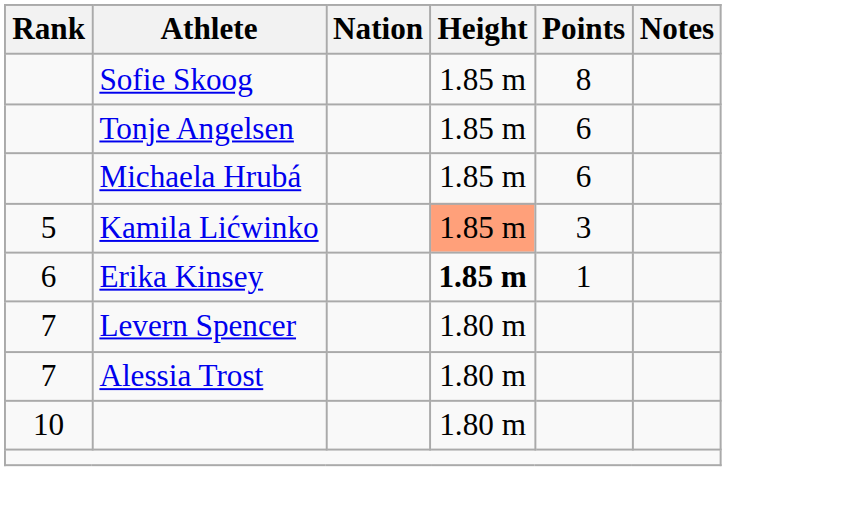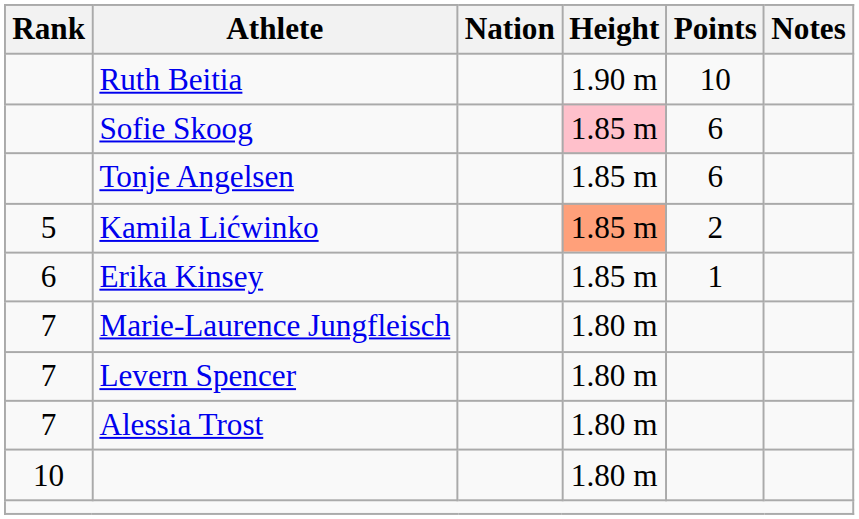 <table class="wikitable sortable" style="text-align:center;">
 <tr>
 <th scope="col" style="width: 10px;">Rank</th>
 <th scope="col">Athlete</th>
 <th scope="col">Nation</th>
 <th scope="col">Height</th>
 <th scope="col">Points</th>
 <th scope="col">Notes</th>
 </tr>
 <tr>
 <td></td>
+<td align=left><a href='#'>Ruth Beitia</a></td>
+<td align=left></td>
+<td>1.90 m</td>
+<td>10</td>
+<td></td>
+</tr>
+<tr>
+<td></td>
 <td align=left><a href='#'>Sofie Skoog</a></td>
 <td align=left></td>
-<td>1.85 m</td>
-<td>8</td>
+<td style="background: pink;">1.85 m</td>
+<td>6</td>
 <td></td>
 </tr>
 <tr>
 <td></td>
 <td align=left><a href='#'>Tonje Angelsen</a></td>
 <td align=left></td>
 <td>1.85 m</td>
 <td>6</td>
 <td></td>
 </tr>
 <tr>
-<td></td>
-<td align=left><a href='#'>Michaela Hrubá</a></td>
-<td align=left></td>
-<td>1.85 m</td>
-<td>6</td>
-<td></td>
-</tr>
-<tr>
 <td>5</td>
 <td align=left><a href='#'>Kamila Lićwinko</a></td>
 <td align=left></td>
 <td style="background: lightsalmon;">1.85 m</td>
-<td>3</td>
+<td>2</td>
 <td></td>
 </tr>
 <tr>
 <td>6</td>
 <td align=left><a href='#'>Erika Kinsey</a></td>
 <td align=left></td>
-<td><strong>1.85 m</strong></td>
+<td>1.85 m</td>
 <td>1</td>
+<td></td>
+</tr>
+<tr>
+<td>7</td>
+<td align=left><a href='#'>Marie-Laurence Jungfleisch</a></td>
+<td align=left></td>
+<td>1.80 m</td>
+<td></td>
 <td></td>
 </tr>
 <tr>
 <td>7</td>
 <td align=left><a href='#'>Levern Spencer</a></td>
 <td align=left></td>
 <td>1.80 m</td>
 <td></td>
 <td></td>
 </tr>
 <tr>
 <td>7</td>
 <td align=left><a href='#'>Alessia Trost</a></td>
 <td align=left></td>
 <td>1.80 m</td>
 <td></td>
 <td></td>
 </tr>
 <tr>
 <td>10</td>
 <td align=left></td>
 <td align=left></td>
 <td>1.80 m</td>
 <td></td>
 <td></td>
 </tr>
 <tr class="sortbottom">
 <td colspan="6"></td>
 </tr>
 </table>
